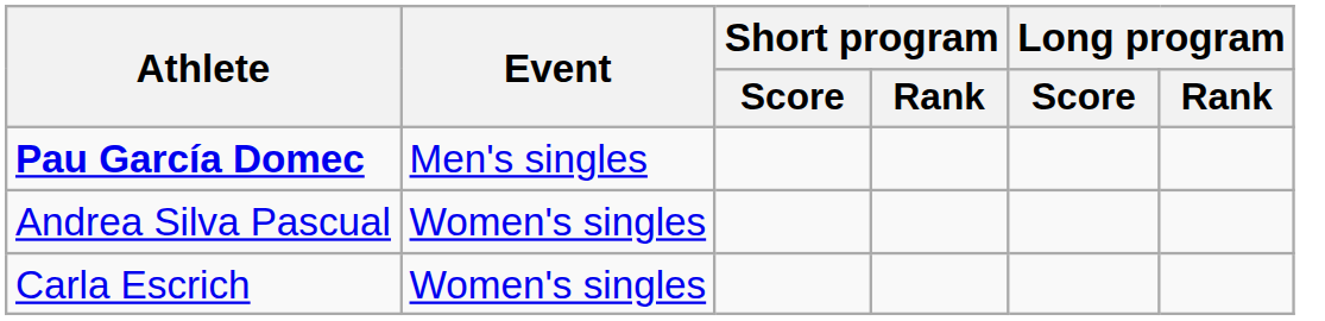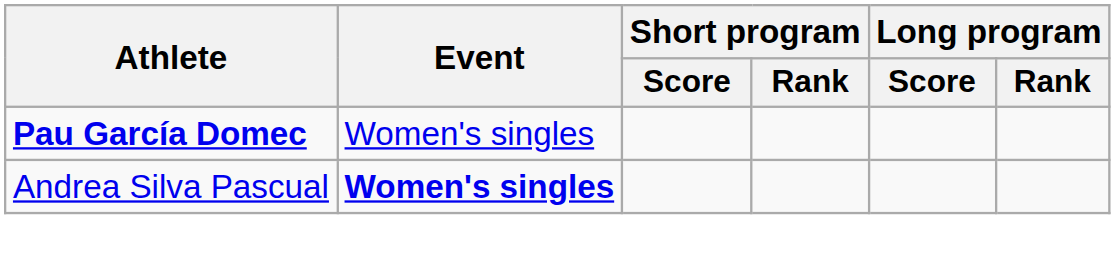 <table class=wikitable style=font-size:90%;text-align:center>
 <tr>
 <th rowspan=2>Athlete</th>
 <th rowspan=2>Event</th>
 <th colspan=2>Short program</th>
 <th colspan=2>Long program</th>
 </tr>
 <tr style=font-size:95%>
 <th>Score</th>
 <th>Rank</th>
 <th>Score</th>
 <th>Rank</th>
 </tr>
 <tr>
 <td align=left><strong><a href='#'>Pau García Domec</a></strong></td>
-<td align=left><a href='#'>Men's singles</a></td>
+<td align=left><a href='#'>Women's singles</a></td>
 <td></td>
 <td></td>
 <td></td>
 <td></td>
 </tr>
 <tr>
 <td align=left><a href='#'>Andrea Silva Pascual</a></td>
-<td align=left><a href='#'>Women's singles</a></td>
-<td></td>
-<td></td>
-<td></td>
-<td></td>
-</tr>
-<tr>
-<td align=left><a href='#'>Carla Escrich</a></td>
-<td align=left><a href='#'>Women's singles</a></td>
+<td align=left><strong><a href='#'>Women's singles</a></strong></td>
 <td></td>
 <td></td>
 <td></td>
 <td></td>
 </tr>
 </table>
